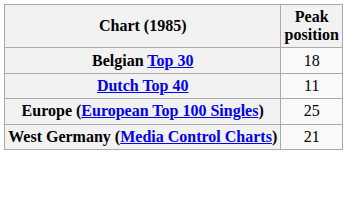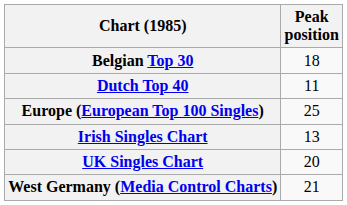 <table class="wikitable sortable plainrowheaders" style="text-align:center">
 <tr>
 <th>Chart (1985)</th>
 <th>Peak<br>position</th>
 </tr>
 <tr>
 <th scope="row">Belgian <a href='#'>Top 30</a></th>
 <td>18</td>
 </tr>
 <tr>
 <th scope="row"><a href='#'>Dutch Top 40</a></th>
 <td>11</td>
 </tr>
 <tr>
 <th scope="row">Europe (<a href='#'>European Top 100 Singles</a>)</th>
 <td>25</td>
 </tr>
 <tr>
+<th scope="row"><a href='#'>Irish Singles Chart</a></th>
+<td>13</td>
+</tr>
+<tr>
+<th scope="row"><a href='#'>UK Singles Chart</a></th>
+<td>20</td>
+</tr>
+<tr>
 <th scope="row">West Germany (<a href='#'>Media Control Charts</a>)</th>
 <td>21</td>
 </tr>
 </table>
